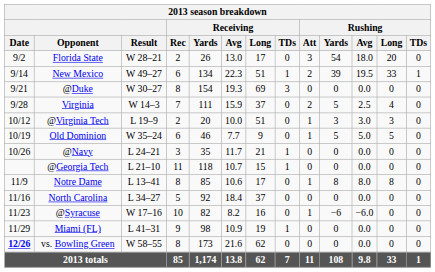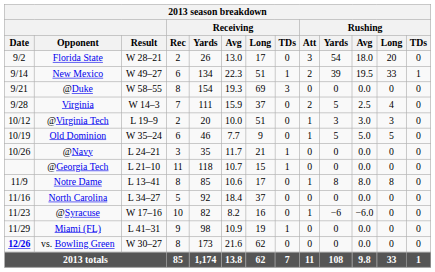 <table class="wikitable collapsible collapsed" style="text-align:center; width:700px">
 <tr>
 <th colspan=13>2013 season breakdown</th>
 </tr>
 <tr>
 <th colspan=3></th>
 <th colspan=5>Receiving</th>
 <th colspan=5>Rushing</th>
 </tr>
 <tr>
 <th>Date</th>
 <th>Opponent</th>
 <th>Result</th>
 <th>Rec</th>
 <th>Yards</th>
 <th>Avg</th>
 <th>Long</th>
 <th>TDs</th>
 <th>Att</th>
 <th>Yards</th>
 <th>Avg</th>
 <th>Long</th>
 <th>TDs</th>
 </tr>
 <tr>
 <td>9/2</td>
 <td><a href='#'>Florida State</a></td>
 <td>W 28–21</td>
 <td>2</td>
 <td>26</td>
 <td>13.0</td>
 <td>17</td>
 <td>0</td>
 <td>3</td>
 <td>54</td>
 <td>18.0</td>
 <td>20</td>
 <td>0</td>
 </tr>
 <tr>
 <td>9/14</td>
 <td><a href='#'>New Mexico</a></td>
 <td>W 49–27</td>
 <td>6</td>
 <td>134</td>
 <td>22.3</td>
 <td>51</td>
 <td>1</td>
 <td>2</td>
 <td>39</td>
 <td>19.5</td>
 <td>33</td>
 <td>1</td>
 </tr>
 <tr>
 <td>9/21</td>
 <td>@<a href='#'>Duke</a></td>
-<td>W 30–27</td>
+<td>W 58–55</td>
 <td>8</td>
 <td>154</td>
 <td>19.3</td>
 <td>69</td>
 <td>3</td>
 <td>0</td>
 <td>0</td>
 <td>0.0</td>
 <td>0</td>
 <td>0</td>
 </tr>
 <tr>
 <td>9/28</td>
 <td><a href='#'>Virginia</a></td>
 <td>W 14–3</td>
 <td>7</td>
 <td>111</td>
 <td>15.9</td>
 <td>37</td>
 <td>0</td>
 <td>2</td>
 <td>5</td>
 <td>2.5</td>
 <td>4</td>
 <td>0</td>
 </tr>
 <tr>
 <td>10/12</td>
 <td>@<a href='#'>Virginia Tech</a></td>
 <td>L 19–9</td>
 <td>2</td>
 <td>20</td>
 <td>10.0</td>
 <td>51</td>
 <td>0</td>
 <td>1</td>
 <td>3</td>
 <td>3.0</td>
 <td>3</td>
 <td>0</td>
 </tr>
 <tr>
 <td>10/19</td>
 <td><a href='#'>Old Dominion</a></td>
 <td>W 35–24</td>
 <td>6</td>
 <td>46</td>
 <td>7.7</td>
 <td>9</td>
 <td>0</td>
 <td>1</td>
 <td>5</td>
 <td>5.0</td>
 <td>5</td>
 <td>0</td>
 </tr>
 <tr>
 <td>10/26</td>
 <td>@<a href='#'>Navy</a></td>
 <td>L 24–21</td>
 <td>3</td>
 <td>35</td>
 <td>11.7</td>
 <td>21</td>
 <td>1</td>
 <td>0</td>
 <td>0</td>
 <td>0.0</td>
 <td>0</td>
 <td>0</td>
 </tr>
 <tr>
 <td></td>
 <td>@<a href='#'>Georgia Tech</a></td>
 <td>L 21–10</td>
 <td>11</td>
 <td>118</td>
 <td>10.7</td>
 <td>15</td>
 <td>1</td>
 <td>0</td>
 <td>0</td>
 <td>0.0</td>
 <td>0</td>
 <td>0</td>
 </tr>
 <tr>
 <td>11/9</td>
 <td><a href='#'>Notre Dame</a></td>
 <td>L 13–41</td>
 <td>8</td>
 <td>85</td>
 <td>10.6</td>
 <td>17</td>
 <td>0</td>
 <td>1</td>
 <td>8</td>
 <td>8.0</td>
 <td>8</td>
 <td>0</td>
 </tr>
 <tr>
 <td>11/16</td>
 <td><a href='#'>North Carolina</a></td>
 <td>L 34–27</td>
 <td>5</td>
 <td>92</td>
 <td>18.4</td>
 <td>37</td>
 <td>0</td>
 <td>0</td>
 <td>0</td>
 <td>0.0</td>
 <td>0</td>
 <td>0</td>
 </tr>
 <tr>
 <td>11/23</td>
 <td>@<a href='#'>Syracuse</a></td>
 <td>W 17–16</td>
 <td>10</td>
 <td>82</td>
 <td>8.2</td>
 <td>16</td>
 <td>0</td>
 <td>1</td>
 <td>−6</td>
 <td>−6.0</td>
 <td>0</td>
 <td>0</td>
 </tr>
 <tr>
 <td>11/29</td>
 <td><a href='#'>Miami (FL)</a></td>
 <td>L 41–31</td>
 <td>9</td>
 <td>98</td>
 <td>10.9</td>
 <td>19</td>
 <td>1</td>
 <td>0</td>
 <td>0</td>
 <td>0.0</td>
 <td>0</td>
 <td>0</td>
 </tr>
 <tr>
 <td><strong><a href='#'>12/26</a></strong></td>
 <td>vs. <a href='#'>Bowling Green</a></td>
-<td>W 58–55</td>
+<td>W 30–27</td>
 <td>8</td>
 <td>173</td>
 <td>21.6</td>
 <td>62</td>
 <td>0</td>
 <td>0</td>
 <td>0</td>
 <td>0.0</td>
 <td>0</td>
 <td>0</td>
 </tr>
 <tr style="background:#555; font-weight:bold; color:white;">
 <td colspan=3>2013 totals</td>
 <td>85</td>
 <td>1,174</td>
 <td>13.8</td>
 <td>62</td>
 <td>7</td>
 <td>11</td>
 <td>108</td>
 <td>9.8</td>
 <td>33</td>
 <td>1</td>
 </tr>
 </table>
